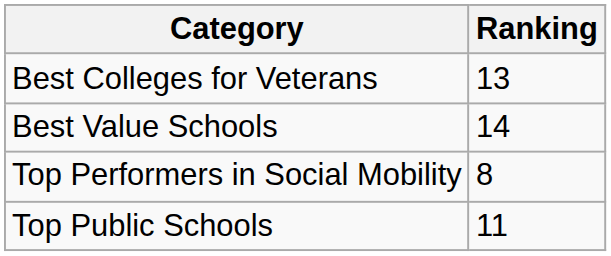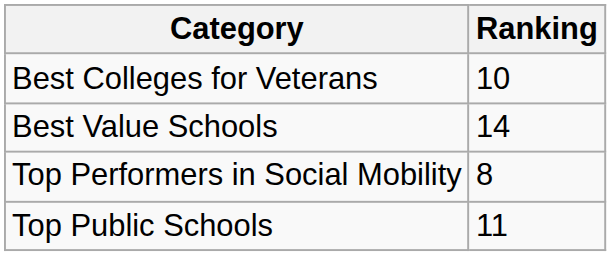 <table class="wikitable">
 <tr>
 <th>Category</th>
 <th>Ranking</th>
 </tr>
 <tr>
 <td>Best Colleges for Veterans</td>
-<td>13</td>
+<td>10</td>
 </tr>
 <tr>
 <td>Best Value Schools</td>
 <td>14</td>
 </tr>
 <tr>
 <td>Top Performers in Social Mobility</td>
 <td>8</td>
 </tr>
 <tr>
 <td>Top Public Schools</td>
 <td>11</td>
 </tr>
 </table>
